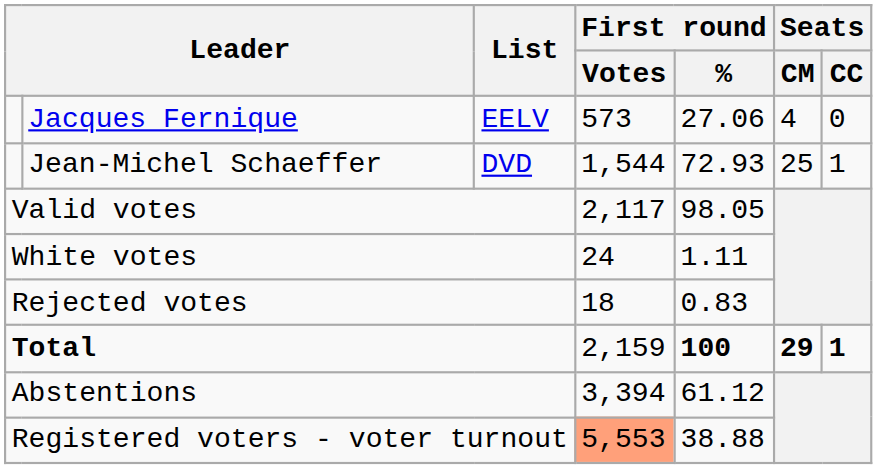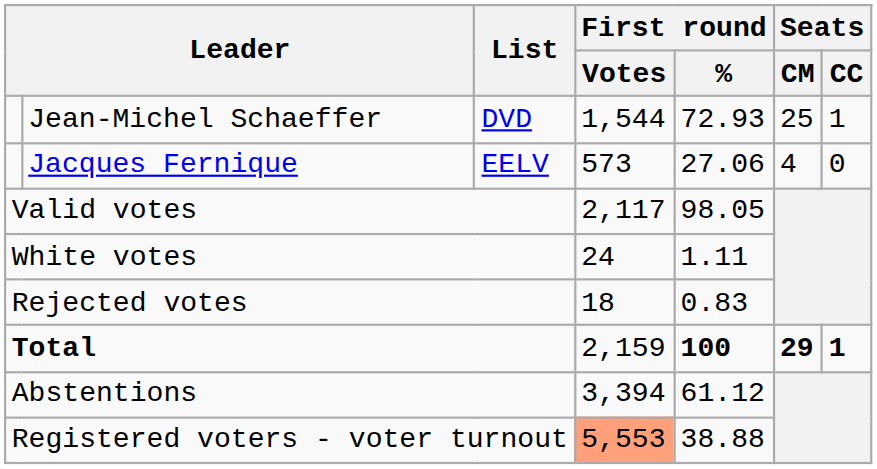 <table class="wikitable">
 <tr>
 <th colspan="2" rowspan="2">Leader</th>
 <th rowspan="2">List</th>
 <th colspan="2">First round</th>
 <th colspan="2">Seats</th>
 </tr>
 <tr>
 <th>Votes</th>
 <th>%</th>
 <th>CM</th>
 <th>CC</th>
 </tr>
 <tr>
 <td bgcolor=></td>
+<td>Jean-Michel Schaeffer</td>
+<td><a href='#'>DVD</a></td>
+<td>1,544</td>
+<td>72.93</td>
+<td>25</td>
+<td>1</td>
+</tr>
+<tr>
+<td bgcolor=></td>
 <td><a href='#'>Jacques Fernique</a></td>
 <td><a href='#'>EELV</a></td>
 <td>573</td>
 <td>27.06</td>
 <td>4</td>
 <td>0</td>
-</tr>
-<tr>
-<td bgcolor=></td>
-<td>Jean-Michel Schaeffer</td>
-<td><a href='#'>DVD</a></td>
-<td>1,544</td>
-<td>72.93</td>
-<td>25</td>
-<td>1</td>
 </tr>
 <tr>
 <td colspan="3">Valid votes</td>
 <td>2,117</td>
 <td>98.05</td>
 <th colspan="2" rowspan="3"></th>
 </tr>
 <tr>
 <td colspan="3">White votes</td>
 <td>24</td>
 <td>1.11</td>
 </tr>
 <tr>
 <td colspan="3">Rejected votes</td>
 <td>18</td>
 <td>0.83</td>
 </tr>
 <tr>
 <td colspan="3"><strong>Total</strong></td>
 <td>2,159</td>
 <td><strong>100</strong></td>
 <td><strong>29</strong></td>
 <td><strong>1</strong></td>
 </tr>
 <tr>
 <td colspan="3">Abstentions</td>
 <td>3,394</td>
 <td>61.12</td>
 <th colspan="2" rowspan="2"></th>
 </tr>
 <tr>
 <td colspan="3">Registered voters - voter turnout</td>
 <td style="background: lightsalmon;">5,553</td>
 <td>38.88</td>
 </tr>
 </table>
